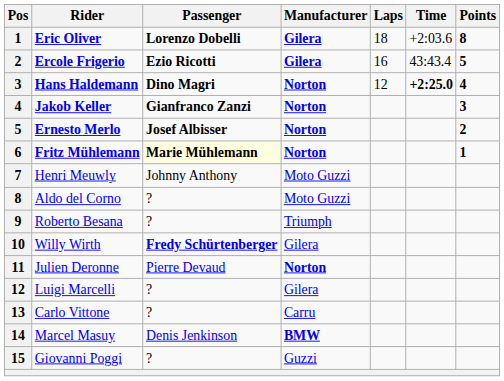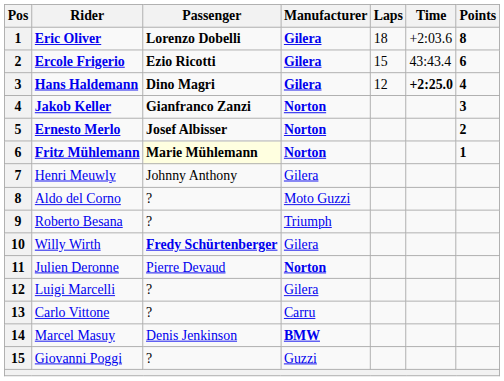 <table class="wikitable" style="font-size: 95%;">
 <tr>
 <th>Pos</th>
 <th>Rider</th>
 <th>Passenger</th>
 <th>Manufacturer</th>
 <th>Laps</th>
 <th>Time</th>
 <th>Points</th>
 </tr>
 <tr>
 <th>1</th>
 <td> <strong><a href='#'>Eric Oliver</a></strong></td>
 <td> <strong>Lorenzo Dobelli</strong></td>
 <td><strong><a href='#'>Gilera</a></strong></td>
 <td>18</td>
 <td>+2:03.6</td>
 <td><strong>8</strong></td>
 </tr>
 <tr>
 <th>2</th>
 <td> <strong><a href='#'>Ercole Frigerio</a></strong></td>
 <td> <strong>Ezio Ricotti</strong></td>
 <td><strong><a href='#'>Gilera</a></strong></td>
-<td>16</td>
+<td>15</td>
 <td>43:43.4</td>
-<td><strong>5</strong></td>
+<td><strong>6</strong></td>
 </tr>
 <tr>
 <th>3</th>
 <td> <strong><a href='#'>Hans Haldemann</a></strong></td>
 <td> <strong>Dino Magri</strong></td>
-<td><strong><a href='#'>Norton</a></strong></td>
+<td><strong><a href='#'>Gilera</a></strong></td>
 <td>12</td>
 <td><strong>+2:25.0</strong></td>
 <td><strong>4</strong></td>
 </tr>
 <tr>
 <th>4</th>
 <td> <strong><a href='#'>Jakob Keller</a></strong></td>
 <td> <strong>Gianfranco Zanzi</strong></td>
 <td><strong><a href='#'>Norton</a></strong></td>
 <td></td>
 <td></td>
 <td><strong>3</strong></td>
 </tr>
 <tr>
 <th>5</th>
 <td> <strong><a href='#'>Ernesto Merlo</a></strong></td>
 <td> <strong>Josef Albisser</strong></td>
 <td><strong><a href='#'>Norton</a></strong></td>
 <td></td>
 <td></td>
 <td><strong>2</strong></td>
 </tr>
 <tr>
 <th>6</th>
 <td> <strong><a href='#'>Fritz Mühlemann</a></strong></td>
 <td style="background: lightyellow;"> <strong>Marie Mühlemann</strong></td>
 <td><strong><a href='#'>Norton</a></strong></td>
 <td></td>
 <td></td>
 <td><strong>1</strong></td>
 </tr>
 <tr>
 <th>7</th>
 <td> <a href='#'>Henri Meuwly</a></td>
 <td> Johnny Anthony</td>
-<td><a href='#'>Moto Guzzi</a></td>
+<td><a href='#'>Gilera</a></td>
 <td></td>
 <td></td>
 <td></td>
 </tr>
 <tr>
 <th>8</th>
 <td> <a href='#'>Aldo del Corno</a></td>
 <td> ?</td>
 <td><a href='#'>Moto Guzzi</a></td>
 <td></td>
 <td></td>
 <td></td>
 </tr>
 <tr>
 <th>9</th>
 <td> <a href='#'>Roberto Besana</a></td>
 <td> ?</td>
 <td><a href='#'>Triumph</a></td>
 <td></td>
 <td></td>
 <td></td>
 </tr>
 <tr>
 <th>10</th>
 <td> <a href='#'>Willy Wirth</a></td>
 <td><strong> <a href='#'>Fredy Schürtenberger</a></strong></td>
 <td><a href='#'>Gilera</a></td>
 <td></td>
 <td></td>
 <td></td>
 </tr>
 <tr>
 <th>11</th>
 <td> <a href='#'>Julien Deronne</a></td>
 <td> <a href='#'>Pierre Devaud</a></td>
 <td><strong><a href='#'>Norton</a></strong></td>
 <td></td>
 <td></td>
 <td></td>
 </tr>
 <tr>
 <th>12</th>
 <td> <a href='#'>Luigi Marcelli</a></td>
 <td> ?</td>
 <td><a href='#'>Gilera</a></td>
 <td></td>
 <td></td>
 <td></td>
 </tr>
 <tr>
 <th>13</th>
 <td> <a href='#'>Carlo Vittone</a></td>
 <td> ?</td>
 <td><a href='#'>Carru</a></td>
 <td></td>
 <td></td>
 <td></td>
 </tr>
 <tr>
 <th>14</th>
 <td> <a href='#'>Marcel Masuy</a></td>
 <td> <a href='#'>Denis Jenkinson</a></td>
 <td><strong><a href='#'>BMW</a></strong></td>
 <td></td>
 <td></td>
 <td></td>
 </tr>
 <tr>
 <th>15</th>
 <td> <a href='#'>Giovanni Poggi</a></td>
 <td> ?</td>
 <td><a href='#'>Guzzi</a></td>
 <td></td>
 <td></td>
 <td></td>
 </tr>
 <tr>
 <th colspan=7></th>
 </tr>
 </table>
